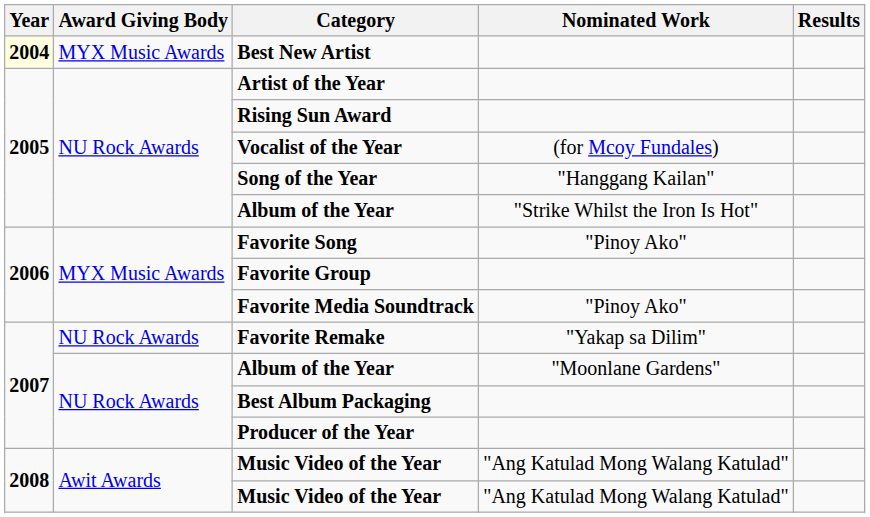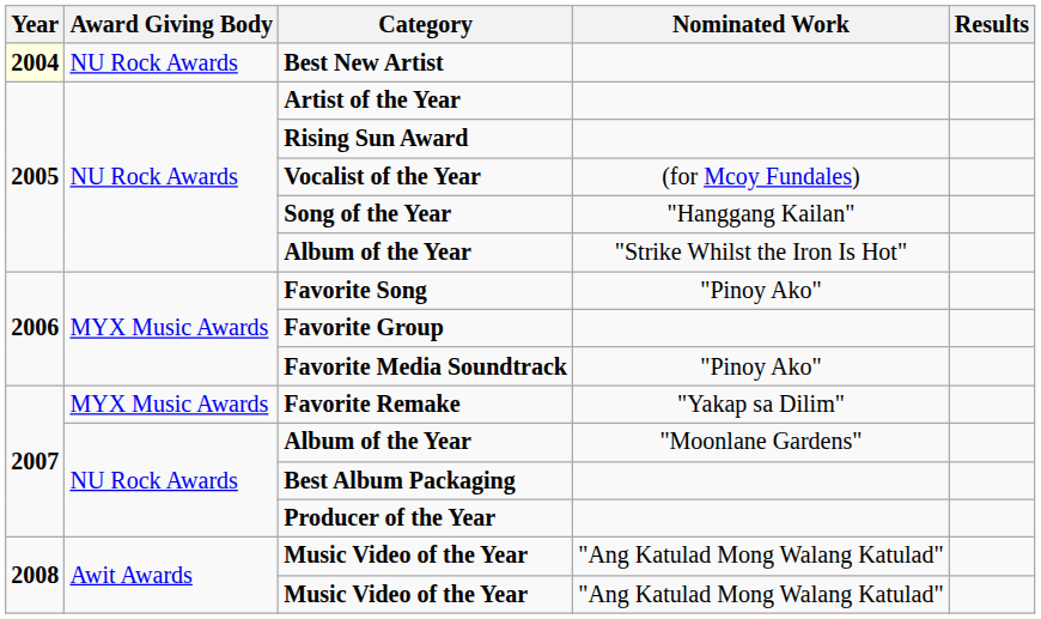 <table class="wikitable">
 <tr>
 <th>Year</th>
 <th>Award Giving Body</th>
 <th>Category</th>
 <th>Nominated Work</th>
 <th>Results</th>
 </tr>
 <tr>
 <td style="background: lightyellow;"><strong>2004</strong></td>
-<td><a href='#'>MYX Music Awards</a></td>
+<td><a href='#'>NU Rock Awards</a></td>
 <td><strong>Best New Artist</strong></td>
 <td></td>
 <td></td>
 </tr>
 <tr>
 <td rowspan=5><strong>2005</strong></td>
 <td rowspan=5><a href='#'>NU Rock Awards</a></td>
 <td><strong>Artist of the Year</strong></td>
 <td></td>
 <td></td>
 </tr>
 <tr>
 <td><strong>Rising Sun Award</strong></td>
 <td></td>
 <td></td>
 </tr>
 <tr>
 <td><strong>Vocalist of the Year</strong></td>
 <td align=center>(for <a href='#'>Mcoy Fundales</a>)</td>
 <td></td>
 </tr>
 <tr>
 <td><strong>Song of the Year</strong></td>
 <td align=center>"Hanggang Kailan"</td>
 <td></td>
 </tr>
 <tr>
 <td><strong>Album of the Year</strong></td>
 <td align=center>"Strike Whilst the Iron Is Hot"</td>
 <td></td>
 </tr>
 <tr>
 <td rowspan=3><strong>2006</strong></td>
 <td rowspan=3><a href='#'>MYX Music Awards</a></td>
 <td><strong>Favorite Song</strong></td>
 <td align=center>"Pinoy Ako"</td>
 <td></td>
 </tr>
 <tr>
 <td><strong>Favorite Group</strong></td>
 <td></td>
 <td></td>
 </tr>
 <tr>
 <td><strong>Favorite Media Soundtrack</strong></td>
 <td align=center>"Pinoy Ako"</td>
 <td></td>
 </tr>
 <tr>
 <td rowspan=4><strong>2007</strong></td>
-<td><a href='#'>NU Rock Awards</a></td>
+<td><a href='#'>MYX Music Awards</a></td>
 <td><strong>Favorite Remake</strong></td>
 <td align=center>"Yakap sa Dilim"</td>
 <td></td>
 </tr>
 <tr>
 <td rowspan=3><a href='#'>NU Rock Awards</a></td>
 <td><strong>Album of the Year</strong></td>
 <td align=center>"Moonlane Gardens"</td>
 <td></td>
 </tr>
 <tr>
 <td><strong>Best Album Packaging</strong></td>
 <td></td>
 <td></td>
 </tr>
 <tr>
 <td><strong>Producer of the Year</strong></td>
 <td></td>
 <td></td>
 </tr>
 <tr>
 <td rowspan=2><strong>2008</strong></td>
 <td rowspan=2><a href='#'>Awit Awards</a></td>
 <td><strong>Music Video of the Year</strong></td>
 <td align=center>"Ang Katulad Mong Walang Katulad"</td>
 <td></td>
 </tr>
 <tr>
 <td><strong>Music Video of the Year</strong> </td>
 <td align=center>"Ang Katulad Mong Walang Katulad"</td>
 <td></td>
 </tr>
 </table>
